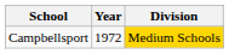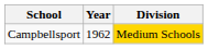 <table class="wikitable">
 <tr>
 <th>School</th>
 <th>Year</th>
 <th>Division</th>
 </tr>
 <tr>
 <td>Campbellsport</td>
-<td>1972</td>
+<td>1962</td>
 <td style="background: gold;">Medium Schools</td>
 </tr>
 </table>
